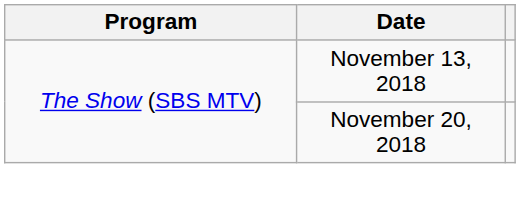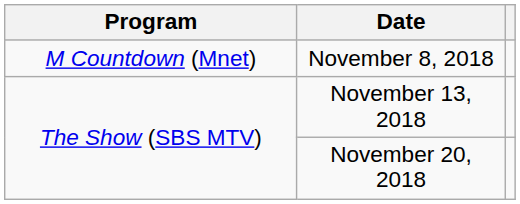 <table class="wikitable" style="text-align:center">
 <tr>
 <th width="200">Program</th>
 <th width="140">Date</th>
 <th></th>
+</tr>
+<tr>
+<td><em><a href='#'>M Countdown</a></em> (<a href='#'>Mnet</a>)</td>
+<td>November 8, 2018</td>
+<td></td>
 </tr>
 <tr>
 <td rowspan="2"><em><a href='#'>The Show</a></em> (<a href='#'>SBS MTV</a>)</td>
 <td>November 13, 2018</td>
 <td></td>
 </tr>
 <tr>
 <td>November 20, 2018</td>
 <td></td>
 </tr>
 </table>
